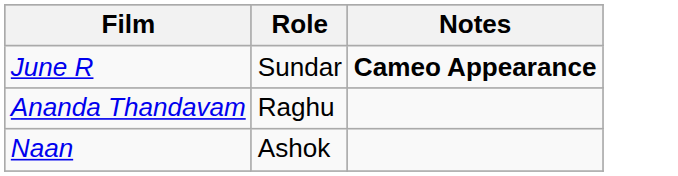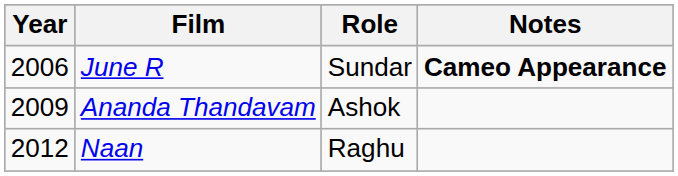 <table class="wikitable">
 <tr style="background:#ccc; text-align:center;">
+<th>Year</th>
 <th>Film</th>
 <th>Role</th>
 <th>Notes</th>
 </tr>
 <tr>
+<td>2006</td>
 <td><em><a href='#'>June R</a></em></td>
 <td>Sundar</td>
 <td><strong>Cameo Appearance</strong></td>
 </tr>
 <tr>
+<td>2009</td>
 <td><em><a href='#'>Ananda Thandavam</a></em></td>
+<td>Ashok</td>
+<td></td>
+</tr>
+<tr>
+<td>2012</td>
+<td><em><a href='#'>Naan</a></em></td>
 <td>Raghu</td>
 <td></td>
 </tr>
-<tr>
-<td><em><a href='#'>Naan</a></em></td>
-<td>Ashok</td>
-<td></td>
-</tr>
 </table>
